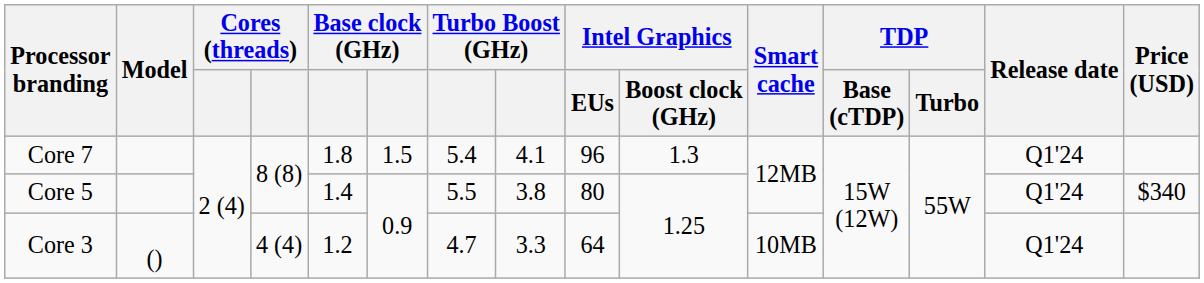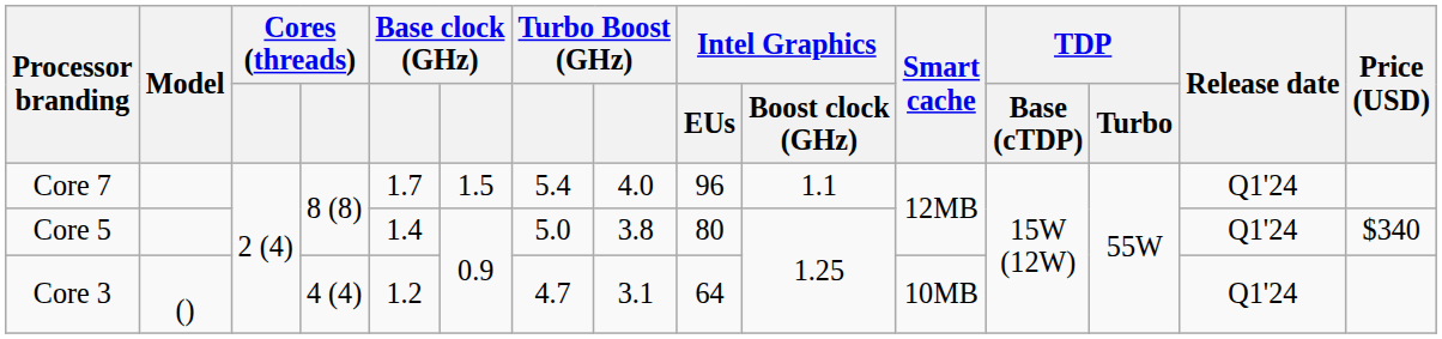 <table class="wikitable sortable" style="text-align:center;">
 <tr>
 <th rowspan="2">Processor<br>branding</th>
 <th rowspan="2">Model</th>
 <th colspan="2"><a href='#'>Cores</a><br>(<a href='#'>threads</a>)</th>
 <th colspan="2"><a href='#'>Base clock</a><br>(GHz)</th>
 <th colspan="2"><a href='#'>Turbo Boost</a><br>(GHz)</th>
 <th colspan="2"><a href='#'>Intel Graphics</a></th>
 <th rowspan="2"><a href='#'>Smart<br>cache</a></th>
 <th colspan="2"><a href='#'>TDP</a></th>
 <th rowspan="2">Release date</th>
 <th rowspan="2">Price <br> (USD)</th>
 </tr>
 <tr>
 <th></th>
 <th></th>
 <th></th>
 <th></th>
 <th></th>
 <th></th>
 <th>EUs</th>
 <th>Boost clock<br>(GHz)</th>
 <th>Base<br>(cTDP)</th>
 <th>Turbo</th>
 </tr>
 <tr>
 <td>Core 7</td>
 <td></td>
 <td rowspan="3">2 (4)</td>
 <td rowspan="2">8 (8)</td>
-<td>1.8</td>
+<td>1.7</td>
 <td>1.5</td>
 <td>5.4</td>
-<td>4.1</td>
+<td>4.0</td>
 <td>96</td>
-<td>1.3</td>
+<td>1.1</td>
 <td rowspan="2">12MB</td>
 <td rowspan="3">15W<br>(12W)</td>
 <td rowspan="3">55W</td>
 <td>Q1'24</td>
 <td></td>
 </tr>
 <tr>
 <td>Core 5</td>
 <td></td>
 <td>1.4</td>
 <td rowspan="2">0.9</td>
-<td>5.5</td>
+<td>5.0</td>
 <td>3.8</td>
 <td>80</td>
 <td rowspan="2">1.25</td>
 <td>Q1'24</td>
 <td>$340</td>
 </tr>
 <tr>
 <td>Core 3</td>
 <td><br>()</td>
 <td>4 (4)</td>
 <td>1.2</td>
 <td>4.7</td>
-<td>3.3</td>
+<td>3.1</td>
 <td>64</td>
 <td>10MB</td>
 <td>Q1'24</td>
 <td></td>
 </tr>
 </table>
